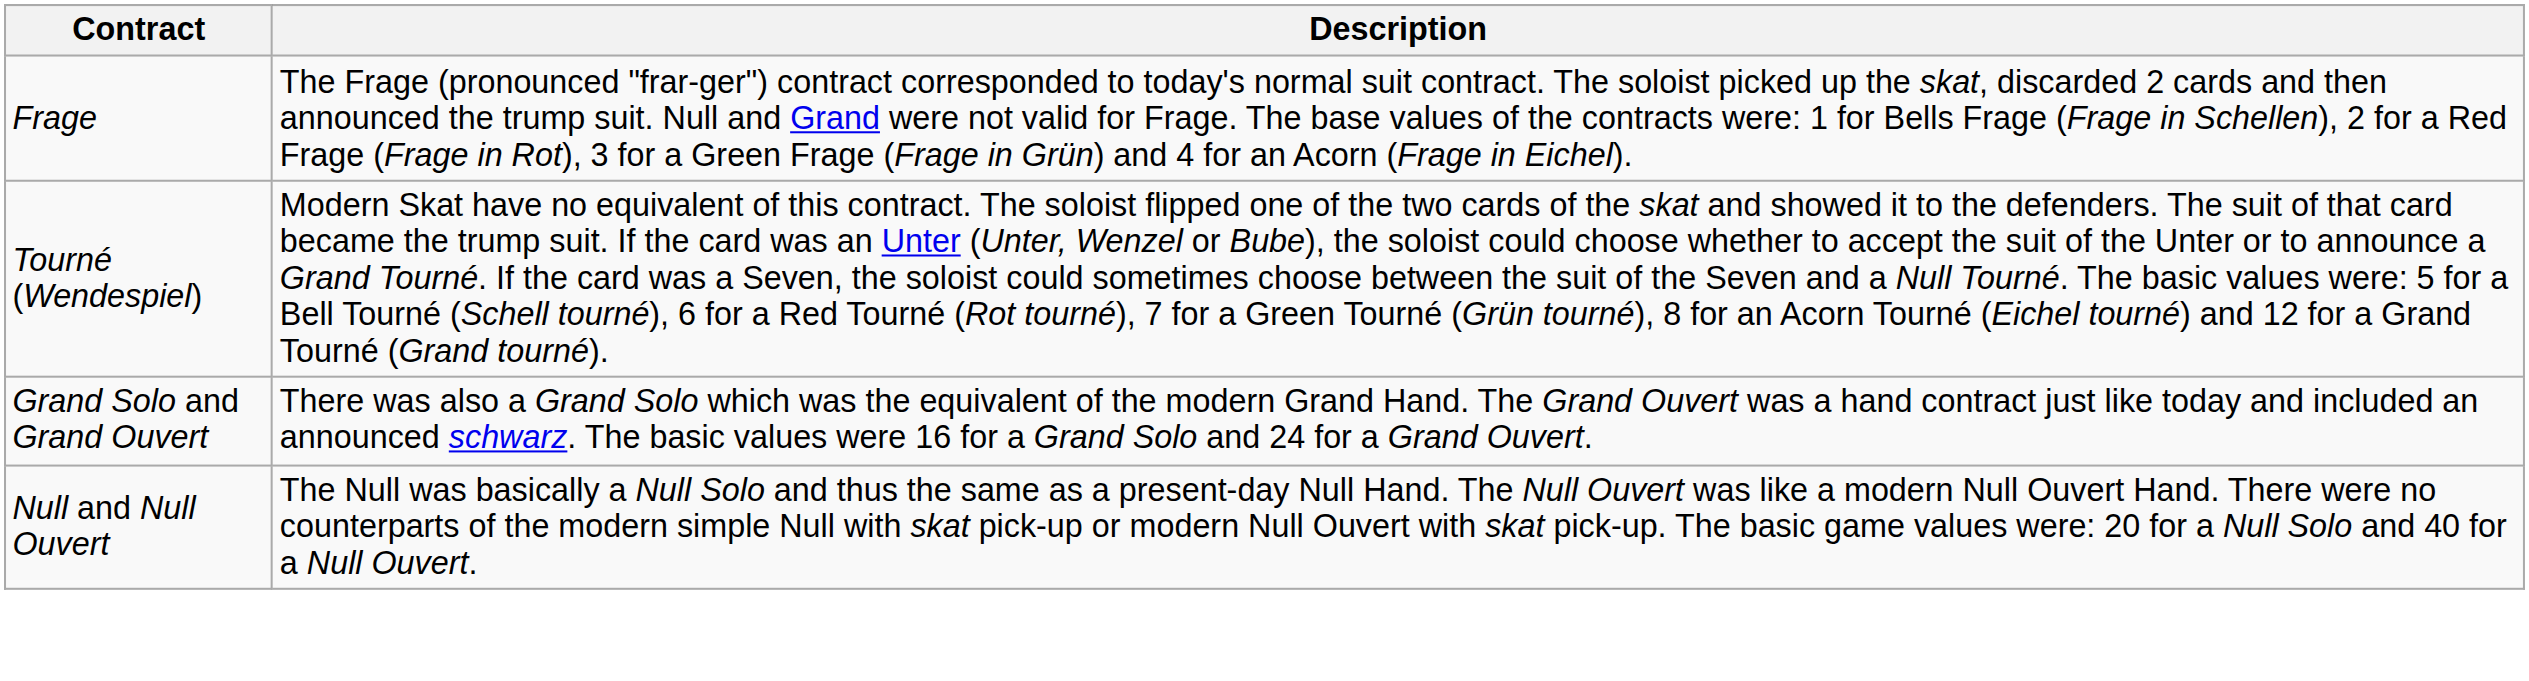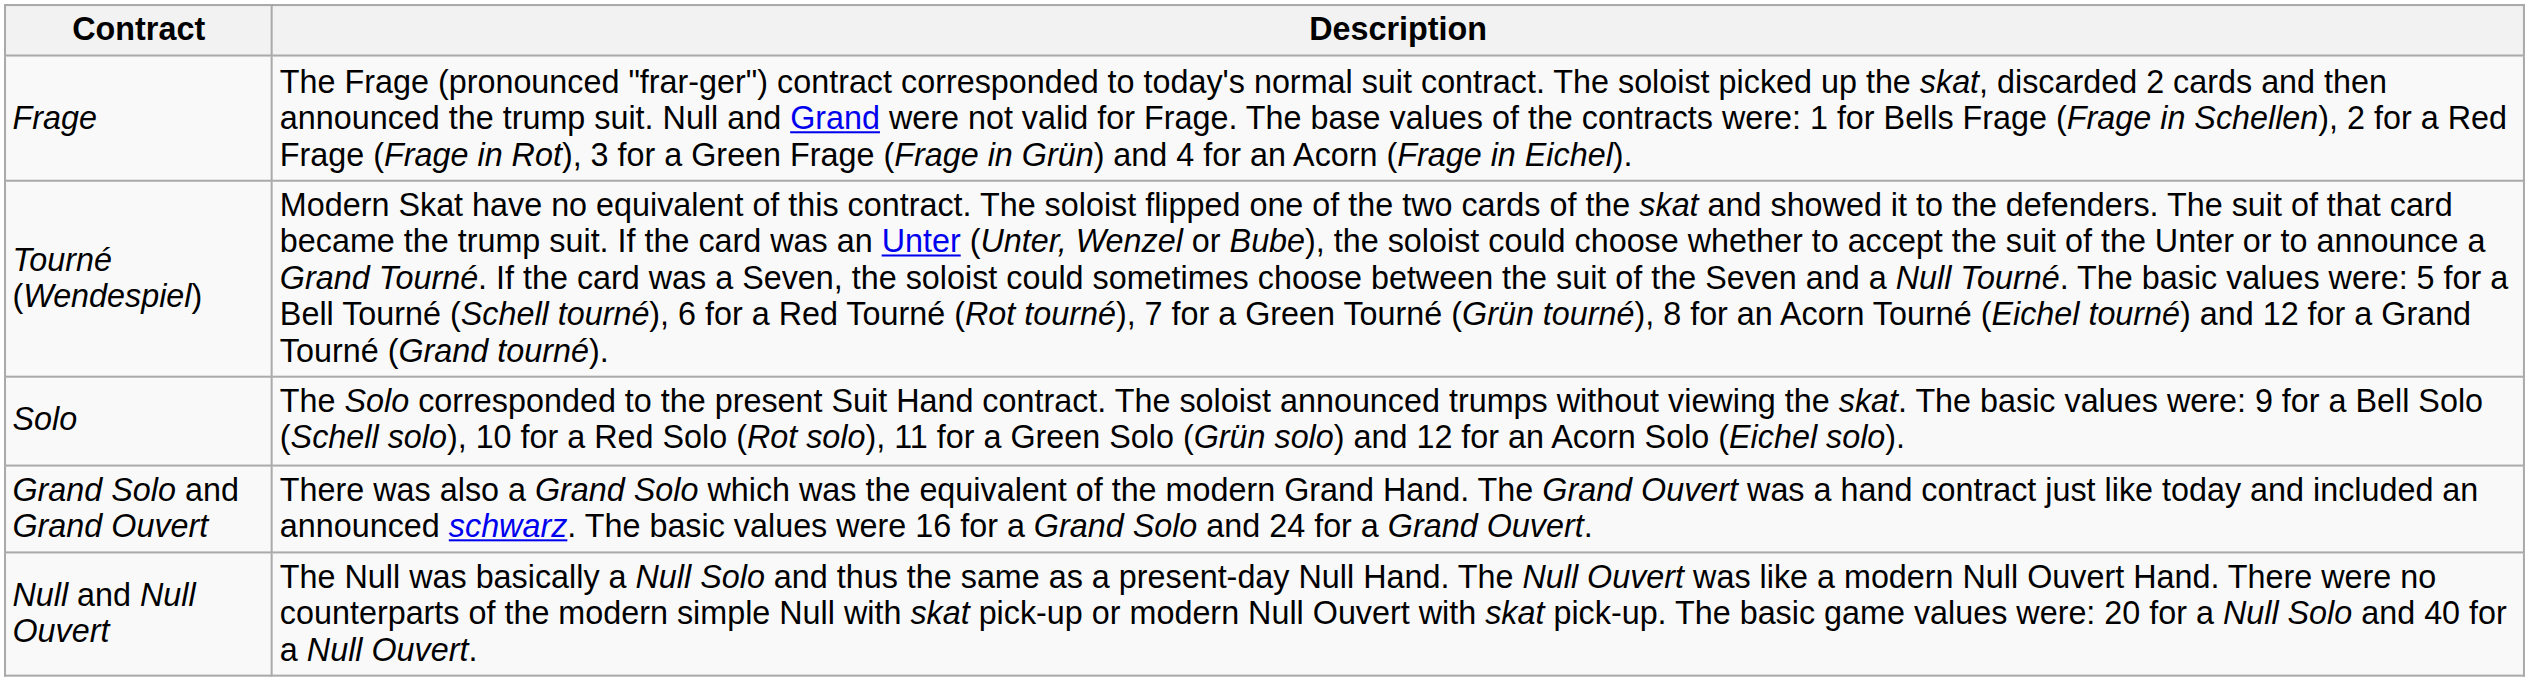 <table class="wikitable">
 <tr style="border-bottom:1px solid black; border-top:1px solid black">
 </tr>
 <tr>
 <th width="125">Contract</th>
 <th>Description</th>
 </tr>
 <tr>
 <td><em>Frage</em></td>
 <td>The Frage (pronounced "frar-ger") contract corresponded to today's normal suit contract. The soloist picked up the <em>skat</em>, discarded 2 cards and then announced the trump suit. Null and <a href='#'>Grand</a> were not valid for Frage. The base values of the contracts were: 1 for Bells Frage (<em>Frage in Schellen</em>), 2 for a Red Frage (<em>Frage in Rot</em>), 3 for a Green Frage (<em>Frage in Grün</em>) and 4 for an Acorn (<em>Frage in Eichel</em>).</td>
 </tr>
 <tr>
 <td><em>Tourné</em> (<em>Wendespiel</em>)</td>
 <td>Modern Skat have no equivalent of this contract. The soloist flipped one of the two cards of the <em>skat</em> and showed it to the defenders. The suit of that card became the trump suit. If the card was an  <a href='#'>Unter</a> (<em>Unter, Wenzel</em> or <em>Bube</em>), the soloist could choose whether to accept the suit of the Unter or to announce a <em>Grand Tourné</em>. If the card was a Seven, the soloist could sometimes choose between the suit of the Seven and a <em>Null Tourné</em>. The basic values were: 5 for a Bell Tourné (<em>Schell tourné</em>), 6 for a Red Tourné (<em>Rot tourné</em>), 7 for a Green Tourné (<em>Grün tourné</em>), 8 for an Acorn Tourné (<em>Eichel tourné</em>) and 12 for a Grand Tourné (<em>Grand tourné</em>).</td>
 </tr>
 <tr>
+<td><em>Solo</em></td>
+<td>The <em>Solo</em> corresponded to the present Suit Hand contract. The soloist announced trumps without viewing the <em>skat</em>. The basic values were: 9 for a Bell Solo (<em>Schell solo</em>), 10 for a Red Solo (<em>Rot solo</em>), 11 for a Green Solo (<em>Grün solo</em>) and 12 for an Acorn Solo (<em>Eichel solo</em>).</td>
+</tr>
+<tr>
 <td><em>Grand Solo</em> and <em>Grand Ouvert</em></td>
 <td>There was also a <em>Grand Solo</em> which was the equivalent of the modern Grand Hand. The <em>Grand Ouvert</em> was a hand contract just like today and included an announced <em><a href='#'>schwarz</a></em>. The basic values were 16 for a <em>Grand Solo</em> and 24 for a <em>Grand Ouvert</em>.</td>
 </tr>
 <tr>
 <td><em>Null</em> and <em>Null Ouvert</em></td>
 <td>The Null was basically a <em>Null Solo</em> and thus the same as a present-day Null Hand. The <em>Null Ouvert</em> was like a modern Null Ouvert Hand. There were no counterparts of the modern simple Null with <em>skat</em> pick-up or modern Null Ouvert with <em>skat</em> pick-up. The basic game values were: 20 for a <em>Null Solo</em> and 40 for a <em>Null Ouvert</em>.</td>
 </tr>
 </table>
